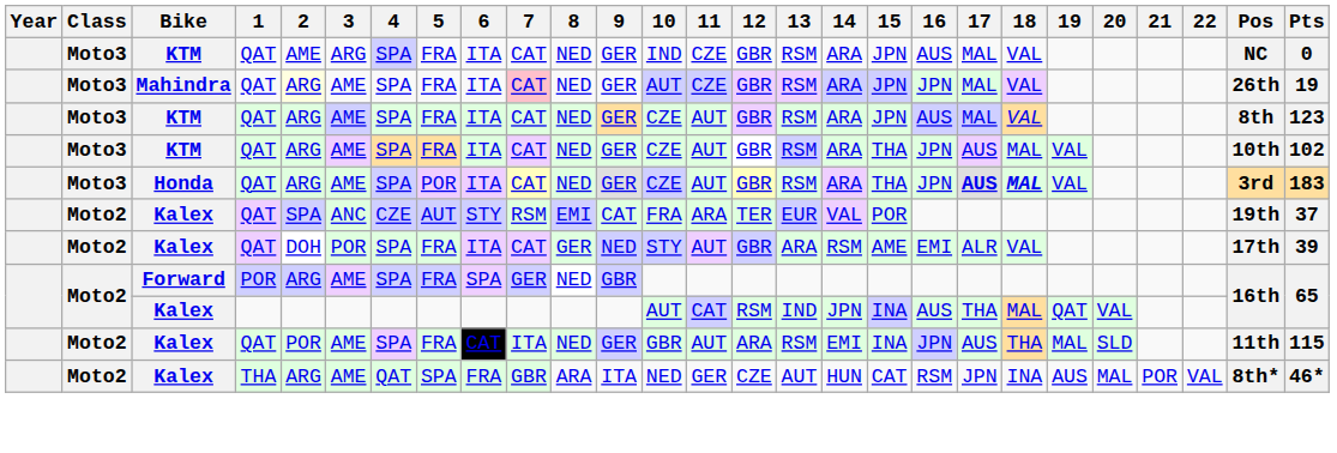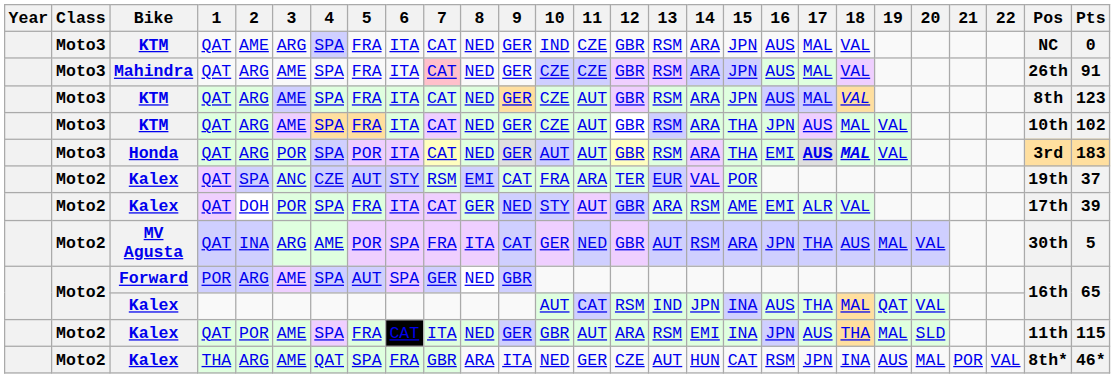 <table class="wikitable" style="text-align:center;">
 <tr>
 <th>Year</th>
 <th>Class</th>
 <th>Bike</th>
 <th>1</th>
 <th>2</th>
 <th>3</th>
 <th>4</th>
 <th>5</th>
 <th>6</th>
 <th>7</th>
 <th>8</th>
 <th>9</th>
 <th>10</th>
 <th>11</th>
 <th>12</th>
 <th>13</th>
 <th>14</th>
 <th>15</th>
 <th>16</th>
 <th>17</th>
 <th>18</th>
 <th>19</th>
 <th>20</th>
 <th>21</th>
 <th>22</th>
 <th>Pos</th>
 <th>Pts</th>
 </tr>
 <tr>
 <th></th>
 <th>Moto3</th>
 <th><a href='#'>KTM</a></th>
 <td><a href='#'>QAT</a></td>
 <td><a href='#'>AME</a></td>
 <td><a href='#'>ARG</a></td>
 <td style="background:#CFCFFF;"><a href='#'>SPA</a><br></td>
 <td><a href='#'>FRA</a></td>
 <td><a href='#'>ITA</a></td>
 <td><a href='#'>CAT</a></td>
 <td><a href='#'>NED</a></td>
 <td><a href='#'>GER</a></td>
 <td><a href='#'>IND</a></td>
 <td><a href='#'>CZE</a></td>
 <td><a href='#'>GBR</a></td>
 <td><a href='#'>RSM</a></td>
 <td><a href='#'>ARA</a></td>
 <td><a href='#'>JPN</a></td>
 <td><a href='#'>AUS</a></td>
 <td><a href='#'>MAL</a></td>
 <td><a href='#'>VAL</a></td>
 <td></td>
 <td></td>
 <td></td>
 <td></td>
 <th>NC</th>
 <th>0</th>
 </tr>
 <tr>
 <th></th>
 <th>Moto3</th>
 <th><a href='#'>Mahindra</a></th>
 <td><a href='#'>QAT</a></td>
-<td style="background: lightyellow;"><a href='#'>ARG</a></td>
+<td><a href='#'>ARG</a></td>
 <td><a href='#'>AME</a></td>
 <td><a href='#'>SPA</a></td>
 <td><a href='#'>FRA</a></td>
 <td><a href='#'>ITA</a></td>
 <td style="background: pink;"><a href='#'>CAT</a></td>
 <td><a href='#'>NED</a></td>
 <td><a href='#'>GER</a></td>
-<td style="background:#cfcfff;"><a href='#'>AUT</a><br></td>
+<td style="background:#cfcfff;"><a href='#'>CZE</a><br></td>
 <td style="background:#cfcfff;"><a href='#'>CZE</a><br></td>
 <td style="background:#efcfff;"><a href='#'>GBR</a><br></td>
 <td style="background:#efcfff;"><a href='#'>RSM</a><br></td>
 <td style="background:#cfcfff;"><a href='#'>ARA</a><br></td>
 <td style="background:#cfcfff;"><a href='#'>JPN</a><br></td>
-<td style="background:#DFFFDF;"><a href='#'>JPN</a><br></td>
+<td style="background:#dfffdf;"><a href='#'>AUS</a><br></td>
 <td style="background:#dfffdf;"><a href='#'>MAL</a><br></td>
 <td style="background:#efcfff;"><a href='#'>VAL</a><br></td>
 <td></td>
 <td></td>
 <td></td>
 <td></td>
 <th>26th</th>
-<th>19</th>
+<th>91</th>
 </tr>
 <tr>
 <th></th>
 <th>Moto3</th>
 <th><a href='#'>KTM</a></th>
 <td style="background:#dfffdf;"><a href='#'>QAT</a><br></td>
 <td style="background:#dfffdf;"><a href='#'>ARG</a><br></td>
 <td style="background:#cfcfff;"><a href='#'>AME</a><br></td>
 <td style="background:#dfffdf;"><a href='#'>SPA</a><br></td>
 <td style="background:#dfffdf;"><a href='#'>FRA</a><br></td>
 <td style="background:#dfffdf;"><a href='#'>ITA</a><br></td>
 <td style="background:#dfffdf;"><a href='#'>CAT</a><br></td>
 <td style="background:#dfffdf;"><a href='#'>NED</a><br></td>
 <td style="background:#ffdf9f;"><a href='#'>GER</a><br></td>
 <td style="background:#dfffdf;"><a href='#'>CZE</a><br></td>
 <td style="background:#dfffdf;"><a href='#'>AUT</a><br></td>
 <td style="background:#efcfff;"><a href='#'>GBR</a><br></td>
 <td style="background:#dfffdf;"><a href='#'>RSM</a><br></td>
 <td style="background:#dfffdf;"><a href='#'>ARA</a><br></td>
 <td style="background:#dfffdf;"><a href='#'>JPN</a><br></td>
 <td style="background:#cfcfff;"><a href='#'>AUS</a><br></td>
 <td style="background:#cfcfff;"><a href='#'>MAL</a><br></td>
 <td style="background:#ffdf9f;"><em><a href='#'>VAL</a></em><br></td>
 <td></td>
 <td></td>
 <td></td>
 <td></td>
 <th>8th</th>
 <th>123</th>
 </tr>
 <tr>
 <th></th>
 <th>Moto3</th>
 <th><a href='#'>KTM</a></th>
 <td style="background:#DFFFDF;"><a href='#'>QAT</a><br></td>
 <td style="background:#DFFFDF;"><a href='#'>ARG</a><br></td>
 <td style="background:#EFCFFF;"><a href='#'>AME</a><br></td>
 <td style="background:#FFDF9F;"><a href='#'>SPA</a><br></td>
 <td style="background:#FFDF9F;"><a href='#'>FRA</a><br></td>
 <td style="background:#DFFFDF;"><a href='#'>ITA</a><br></td>
 <td style="background:#EFCFFF;"><a href='#'>CAT</a><br></td>
 <td style="background:#DFFFDF;"><a href='#'>NED</a><br></td>
 <td style="background:#DFFFDF;"><a href='#'>GER</a><br></td>
 <td style="background:#DFFFDF;"><a href='#'>CZE</a><br></td>
 <td style="background:#DFFFDF;"><a href='#'>AUT</a><br></td>
 <td style="background:#FFFFFF;"><a href='#'>GBR</a><br></td>
 <td style="background:#CFCFFF;"><a href='#'>RSM</a><br></td>
 <td style="background:#DFFFDF;"><a href='#'>ARA</a><br></td>
 <td style="background:#DFFFDF;"><a href='#'>THA</a><br></td>
 <td style="background:#DFFFDF;"><a href='#'>JPN</a><br></td>
 <td style="background:#EFCFFF;"><a href='#'>AUS</a><br></td>
 <td style="background:#DFFFDF;"><a href='#'>MAL</a><br></td>
 <td style="background:#DFFFDF;"><a href='#'>VAL</a><br></td>
 <td></td>
 <td></td>
 <td></td>
 <th>10th</th>
 <th>102</th>
 </tr>
 <tr>
 <th></th>
 <th>Moto3</th>
 <th><a href='#'>Honda</a></th>
 <td style="background:#dfffdf;"><a href='#'>QAT</a><br></td>
 <td style="background:#dfffdf;"><a href='#'>ARG</a><br></td>
-<td style="background:#dfffdf;"><a href='#'>AME</a><br></td>
+<td style="background:#dfffdf;"><a href='#'>POR</a><br></td>
 <td style="background:#cfcfff;"><a href='#'>SPA</a><br></td>
 <td style="background:#efcfff;"><a href='#'>POR</a><br></td>
 <td style="background:#efcfff;"><a href='#'>ITA</a><br></td>
 <td style="background:#ffffbf;"><a href='#'>CAT</a><br></td>
 <td style="background:#dfffdf;"><a href='#'>NED</a><br></td>
 <td style="background:#dfdfdf;"><a href='#'>GER</a><br></td>
-<td style="background:#cfcfff;"><a href='#'>CZE</a><br></td>
+<td style="background:#cfcfff;"><a href='#'>AUT</a><br></td>
 <td style="background:#dfffdf;"><a href='#'>AUT</a><br></td>
 <td style="background:#ffffbf;"><a href='#'>GBR</a><br></td>
 <td style="background:#dfffdf;"><a href='#'>RSM</a><br></td>
 <td style="background:#efcfff;"><a href='#'>ARA</a><br></td>
 <td style="background:#dfffdf;"><a href='#'>THA</a><br></td>
-<td style="background:#dfffdf;"><a href='#'>JPN</a><br></td>
+<td style="background:#dfffdf;"><a href='#'>EMI</a><br></td>
 <td style="background:#dfdfdf;"><strong><a href='#'>AUS</a></strong><br></td>
 <td style="background:#dfffdf;"><strong><em><a href='#'>MAL</a></em></strong><br></td>
 <td style="background:#dfffdf;"><a href='#'>VAL</a><br></td>
 <td></td>
 <td></td>
 <td></td>
 <th style="background:#ffdf9f;">3rd</th>
 <th style="background:#ffdf9f;">183</th>
 </tr>
 <tr>
 <th></th>
 <th>Moto2</th>
 <th><a href='#'>Kalex</a></th>
 <td style="background:#efcfff;"><a href='#'>QAT</a><br></td>
 <td style="background:#cfcfff;"><a href='#'>SPA</a><br></td>
 <td style="background:#dfffdf;"><a href='#'>ANC</a><br></td>
 <td style="background:#cfcfff;"><a href='#'>CZE</a><br></td>
 <td style="background:#cfcfff;"><a href='#'>AUT</a><br></td>
 <td style="background:#cfcfff;"><a href='#'>STY</a><br></td>
 <td style="background:#dfffdf;"><a href='#'>RSM</a><br></td>
 <td style="background:#cfcfff;"><a href='#'>EMI</a><br></td>
 <td style="background:#dfffdf;"><a href='#'>CAT</a><br></td>
 <td style="background:#dfffdf;"><a href='#'>FRA</a><br></td>
 <td style="background:#dfffdf;"><a href='#'>ARA</a><br></td>
 <td style="background:#dfffdf;"><a href='#'>TER</a><br></td>
 <td style="background:#cfcfff;"><a href='#'>EUR</a><br></td>
 <td style="background:#efcfff;"><a href='#'>VAL</a><br></td>
 <td style="background:#dfffdf;"><a href='#'>POR</a><br></td>
 <td></td>
 <td></td>
 <td></td>
 <td></td>
 <td></td>
 <td></td>
 <td></td>
 <th>19th</th>
 <th>37</th>
 </tr>
 <tr>
 <th></th>
 <th>Moto2</th>
 <th><a href='#'>Kalex</a></th>
 <td style="background:#efcfff;"><a href='#'>QAT</a><br></td>
 <td style="background:#ffffff;"><a href='#'>DOH</a><br></td>
 <td style="background:#dfffdf;"><a href='#'>POR</a><br></td>
 <td style="background:#dfffdf;"><a href='#'>SPA</a><br></td>
 <td style="background:#dfffdf;"><a href='#'>FRA</a><br></td>
 <td style="background:#efcfff;"><a href='#'>ITA</a><br></td>
 <td style="background:#efcfff;"><a href='#'>CAT</a><br></td>
 <td style="background:#dfffdf;"><a href='#'>GER</a><br></td>
 <td style="background:#cfcfff;"><a href='#'>NED</a><br></td>
 <td style="background:#cfcfff;"><a href='#'>STY</a><br></td>
 <td style="background:#efcfff;"><a href='#'>AUT</a><br></td>
 <td style="background:#cfcfff;"><a href='#'>GBR</a><br></td>
 <td style="background:#dfffdf;"><a href='#'>ARA</a><br></td>
 <td style="background:#dfffdf;"><a href='#'>RSM</a><br></td>
 <td style="background:#dfffdf;"><a href='#'>AME</a><br></td>
 <td style="background:#dfffdf;"><a href='#'>EMI</a><br></td>
 <td style="background:#dfffdf;"><a href='#'>ALR</a><br></td>
 <td style="background:#dfffdf;"><a href='#'>VAL</a><br></td>
 <td></td>
 <td></td>
 <td></td>
 <td></td>
 <th>17th</th>
 <th>39</th>
 </tr>
 <tr>
+<th></th>
+<th>Moto2</th>
+<th><a href='#'>MV Agusta</a></th>
+<td style="background:#cfcfff;"><a href='#'>QAT</a><br></td>
+<td style="background:#cfcfff;"><a href='#'>INA</a><br></td>
+<td style="background:#dfffdf;"><a href='#'>ARG</a><br></td>
+<td style="background:#dfffdf;"><a href='#'>AME</a><br></td>
+<td style="background:#efcfff;"><a href='#'>POR</a><br></td>
+<td style="background:#efcfff;"><a href='#'>SPA</a><br></td>
+<td style="background:#efcfff;"><a href='#'>FRA</a><br></td>
+<td style="background:#efcfff;"><a href='#'>ITA</a><br></td>
+<td style="background:#cfcfff;"><a href='#'>CAT</a><br></td>
+<td style="background:#efcfff;"><a href='#'>GER</a><br></td>
+<td style="background:#cfcfff;"><a href='#'>NED</a><br></td>
+<td style="background:#efcfff;"><a href='#'>GBR</a><br></td>
+<td style="background:#cfcfff;"><a href='#'>AUT</a><br></td>
+<td style="background:#cfcfff;"><a href='#'>RSM</a><br></td>
+<td style="background:#cfcfff;"><a href='#'>ARA</a><br></td>
+<td style="background:#cfcfff;"><a href='#'>JPN</a><br></td>
+<td style="background:#cfcfff;"><a href='#'>THA</a><br></td>
+<td style="background:#cfcfff;"><a href='#'>AUS</a><br></td>
+<td style="background:#cfcfff;"><a href='#'>MAL</a><br></td>
+<td style="background:#cfcfff;"><a href='#'>VAL</a><br></td>
+<td></td>
+<td></td>
+<th>30th</th>
+<th>5</th>
+</tr>
+<tr>
 <th rowspan="2"></th>
 <th rowspan="2">Moto2</th>
 <th><a href='#'>Forward</a></th>
 <td style="background:#cfcfff;"><a href='#'>POR</a><br></td>
 <td style="background:#cfcfff;"><a href='#'>ARG</a><br></td>
 <td style="background:#efcfff;"><a href='#'>AME</a><br></td>
 <td style="background:#cfcfff;"><a href='#'>SPA</a><br></td>
-<td style="background:#cfcfff;"><a href='#'>FRA</a><br></td>
+<td style="background:#cfcfff;"><a href='#'>AUT</a><br></td>
 <td style="background:#efcfff;"><a href='#'>SPA</a><br></td>
 <td style="background:#cfcfff;"><a href='#'>GER</a><br></td>
 <td style="background:#ffffff;"><a href='#'>NED</a><br></td>
 <td style="background:#cfcfff;"><a href='#'>GBR</a><br></td>
 <td></td>
 <td></td>
 <td></td>
 <td></td>
 <td></td>
 <td></td>
 <td></td>
 <td></td>
 <td></td>
 <td></td>
 <td></td>
 <td></td>
 <td></td>
 <th rowspan="2">16th</th>
 <th rowspan="2">65</th>
 </tr>
 <tr>
 <th><a href='#'>Kalex</a></th>
 <td></td>
 <td></td>
 <td></td>
 <td></td>
 <td></td>
 <td></td>
 <td></td>
 <td></td>
 <td></td>
 <td style="background:#dfffdf;"><a href='#'>AUT</a><br></td>
 <td style="background:#cfcfff;"><a href='#'>CAT</a><br></td>
 <td style="background:#dfffdf;"><a href='#'>RSM</a><br></td>
 <td style="background:#dfffdf;"><a href='#'>IND</a><br></td>
 <td style="background:#dfffdf;"><a href='#'>JPN</a><br></td>
 <td style="background:#cfcfff;"><a href='#'>INA</a><br></td>
 <td style="background:#dfffdf;"><a href='#'>AUS</a><br></td>
 <td style="background:#dfffdf;"><a href='#'>THA</a><br></td>
 <td style="background:#ffdf9f;"><a href='#'>MAL</a><br></td>
 <td style="background:#dfffdf;"><a href='#'>QAT</a><br></td>
 <td style="background:#dfffdf;"><a href='#'>VAL</a><br></td>
 <td></td>
 <td></td>
 </tr>
 <tr>
 <th></th>
 <th>Moto2</th>
 <th><a href='#'>Kalex</a></th>
 <td style="background:#DFFFDF;"><a href='#'>QAT</a><br></td>
 <td style="background:#DFFFDF;"><a href='#'>POR</a><br></td>
 <td style="background:#DFFFDF;"><a href='#'>AME</a><br></td>
 <td style="background:#EFCFFF;"><a href='#'>SPA</a><br></td>
 <td style="background:#DFFFDF;"><a href='#'>FRA</a><br></td>
 <td style="background:#000000; color:#FFFFFF;"><a href='#'><span>CAT</span></a><br></td>
 <td style="background:#DFFFDF;"><a href='#'>ITA</a><br></td>
 <td style="background:#DFFFDF;"><a href='#'>NED</a><br></td>
 <td style="background:#CFCFFF;"><a href='#'>GER</a><br></td>
 <td style="background:#DFFFDF;"><a href='#'>GBR</a><br></td>
 <td style="background:#DFFFDF;"><a href='#'>AUT</a><br></td>
 <td style="background:#DFFFDF;"><a href='#'>ARA</a><br></td>
 <td style="background:#DFFFDF;"><a href='#'>RSM</a><br></td>
 <td style="background:#DFFFDF;"><a href='#'>EMI</a><br></td>
 <td style="background:#DFFFDF;"><a href='#'>INA</a><br></td>
 <td style="background:#CFCFFF;"><a href='#'>JPN</a><br></td>
 <td style="background:#DFFFDF;"><a href='#'>AUS</a><br></td>
 <td style="background:#FFDF9F;"><a href='#'>THA</a><br></td>
 <td style="background:#DFFFDF;"><a href='#'>MAL</a><br></td>
 <td style="background:#DFFFDF;"><a href='#'>SLD</a><br></td>
 <td></td>
 <td></td>
 <th>11th</th>
 <th>115</th>
 </tr>
 <tr>
 <th></th>
 <th>Moto2</th>
 <th><a href='#'>Kalex</a></th>
 <td style="background:#DFFFDF;"><a href='#'>THA</a><br></td>
 <td style="background:#DFFFDF;"><a href='#'>ARG</a><br></td>
 <td style="background:#DFFFDF;"><a href='#'>AME</a><br></td>
 <td style="background:#DFFFDF;"><a href='#'>QAT</a><br></td>
 <td style="background:#DFFFDF;"><a href='#'>SPA</a><br></td>
 <td style="background:#DFFFDF;"><a href='#'>FRA</a><br></td>
 <td style="background:#DFFFDF;"><a href='#'>GBR</a><br></td>
 <td style="background:#;"><a href='#'>ARA</a><br></td>
 <td style="background:#;"><a href='#'>ITA</a><br></td>
 <td style="background:#;"><a href='#'>NED</a><br></td>
 <td style="background:#;"><a href='#'>GER</a><br></td>
 <td style="background:#;"><a href='#'>CZE</a><br></td>
 <td style="background:#;"><a href='#'>AUT</a><br></td>
 <td style="background:#;"><a href='#'>HUN</a><br></td>
 <td style="background:#;"><a href='#'>CAT</a><br></td>
 <td style="background:#;"><a href='#'>RSM</a><br></td>
 <td style="background:#;"><a href='#'>JPN</a><br></td>
 <td style="background:#;"><a href='#'>INA</a><br></td>
 <td style="background:#;"><a href='#'>AUS</a><br></td>
 <td style="background:#;"><a href='#'>MAL</a><br></td>
 <td style="background:#;"><a href='#'>POR</a><br></td>
 <td style="background:#;"><a href='#'>VAL</a><br></td>
 <th>8th*</th>
 <th>46*</th>
 </tr>
 </table>
